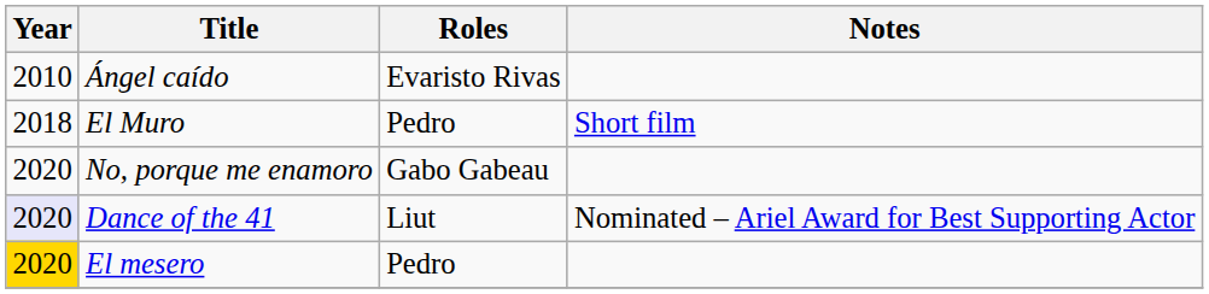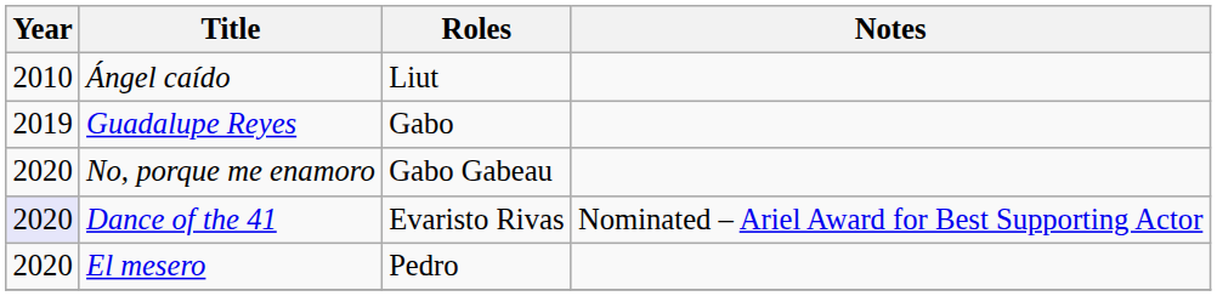 <table class="wikitable sortable">
 <tr>
 <th>Year</th>
 <th>Title</th>
 <th>Roles</th>
 <th>Notes</th>
 </tr>
 <tr>
 <td>2010</td>
 <td><em>Ángel caído</em></td>
-<td>Evaristo Rivas</td>
+<td>Liut</td>
 <td></td>
 </tr>
 <tr>
-<td>2018</td>
-<td><em>El Muro</em></td>
-<td>Pedro</td>
-<td><a href='#'>Short film</a></td>
+<td>2019</td>
+<td><em><a href='#'>Guadalupe Reyes</a></em></td>
+<td>Gabo</td>
+<td></td>
 </tr>
 <tr>
 <td>2020</td>
 <td><em>No, porque me enamoro</em></td>
 <td>Gabo Gabeau</td>
 <td></td>
 </tr>
 <tr>
 <td style="background: lavender;">2020</td>
 <td><em><a href='#'>Dance of the 41</a> </em></td>
-<td>Liut</td>
+<td>Evaristo Rivas</td>
 <td>Nominated – <a href='#'>Ariel Award for Best Supporting Actor</a></td>
 </tr>
 <tr>
-<td style="background: gold;">2020</td>
+<td>2020</td>
 <td><em><a href='#'>El mesero</a></em> </td>
 <td>Pedro</td>
 <td></td>
 </tr>
 <tr>
 </tr>
 </table>
